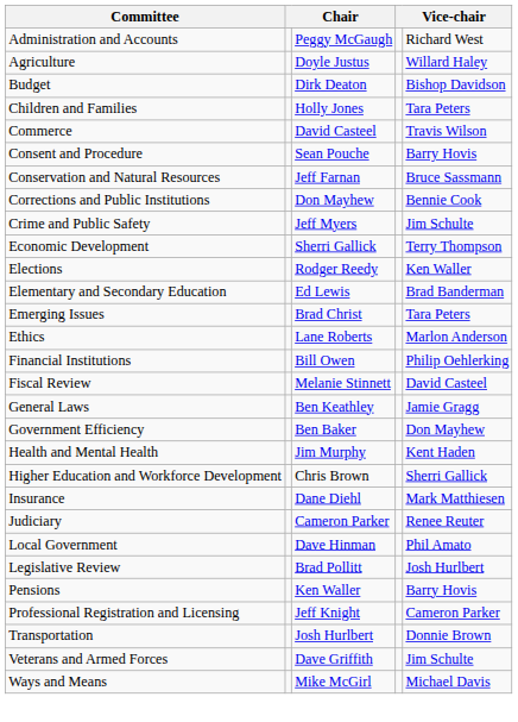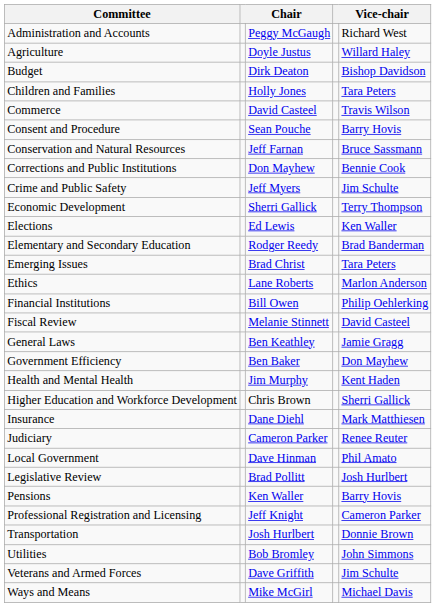 <table class="wikitable">
 <tr>
 <th>Committee</th>
 <th colspan="2">Chair</th>
 <th colspan=2>Vice-chair</th>
 </tr>
 <tr>
 <td>Administration and Accounts</td>
 <td></td>
 <td><a href='#'>Peggy McGaugh</a></td>
 <td></td>
 <td>Richard West</td>
 </tr>
 <tr>
 <td>Agriculture</td>
 <td></td>
 <td><a href='#'>Doyle Justus</a></td>
 <td></td>
 <td><a href='#'>Willard Haley</a></td>
 </tr>
 <tr>
 <td>Budget</td>
 <td></td>
 <td><a href='#'>Dirk Deaton</a></td>
 <td></td>
 <td><a href='#'>Bishop Davidson</a></td>
 </tr>
 <tr>
 <td>Children and Families</td>
 <td></td>
 <td><a href='#'>Holly Jones</a></td>
 <td></td>
 <td><a href='#'>Tara Peters</a></td>
 </tr>
 <tr>
 <td>Commerce</td>
 <td></td>
 <td><a href='#'>David Casteel</a></td>
 <td></td>
 <td><a href='#'>Travis Wilson</a></td>
 </tr>
 <tr>
 <td>Consent and Procedure</td>
 <td></td>
 <td><a href='#'>Sean Pouche</a></td>
 <td></td>
 <td><a href='#'>Barry Hovis</a></td>
 </tr>
 <tr>
 <td>Conservation and Natural Resources</td>
 <td></td>
 <td><a href='#'>Jeff Farnan</a></td>
 <td></td>
 <td><a href='#'>Bruce Sassmann</a></td>
 </tr>
 <tr>
 <td>Corrections and Public Institutions</td>
 <td></td>
 <td><a href='#'>Don Mayhew</a></td>
 <td></td>
 <td><a href='#'>Bennie Cook</a></td>
 </tr>
 <tr>
 <td>Crime and Public Safety</td>
 <td></td>
 <td><a href='#'>Jeff Myers</a></td>
 <td></td>
 <td><a href='#'>Jim Schulte</a></td>
 </tr>
 <tr>
 <td>Economic Development</td>
 <td></td>
 <td><a href='#'>Sherri Gallick</a></td>
 <td></td>
 <td><a href='#'>Terry Thompson</a></td>
 </tr>
 <tr>
 <td>Elections</td>
 <td></td>
-<td><a href='#'>Rodger Reedy</a></td>
+<td><a href='#'>Ed Lewis</a></td>
 <td></td>
 <td><a href='#'>Ken Waller</a></td>
 </tr>
 <tr>
 <td>Elementary and Secondary Education</td>
 <td></td>
-<td><a href='#'>Ed Lewis</a></td>
+<td><a href='#'>Rodger Reedy</a></td>
 <td></td>
 <td><a href='#'>Brad Banderman</a></td>
 </tr>
 <tr>
 <td>Emerging Issues</td>
 <td></td>
 <td><a href='#'>Brad Christ</a></td>
 <td></td>
 <td><a href='#'>Tara Peters</a></td>
 </tr>
 <tr>
 <td>Ethics</td>
 <td></td>
 <td><a href='#'>Lane Roberts</a></td>
 <td></td>
 <td><a href='#'>Marlon Anderson</a></td>
 </tr>
 <tr>
 <td>Financial Institutions</td>
 <td></td>
 <td><a href='#'>Bill Owen</a></td>
 <td></td>
 <td><a href='#'>Philip Oehlerking</a></td>
 </tr>
 <tr>
 <td>Fiscal Review</td>
 <td></td>
 <td><a href='#'>Melanie Stinnett</a></td>
 <td></td>
 <td><a href='#'>David Casteel</a></td>
 </tr>
 <tr>
 <td>General Laws</td>
 <td></td>
 <td><a href='#'>Ben Keathley</a></td>
 <td></td>
 <td><a href='#'>Jamie Gragg</a></td>
 </tr>
 <tr>
 <td>Government Efficiency</td>
 <td></td>
 <td><a href='#'>Ben Baker</a></td>
 <td></td>
 <td><a href='#'>Don Mayhew</a></td>
 </tr>
 <tr>
 <td>Health and Mental Health</td>
 <td></td>
 <td><a href='#'>Jim Murphy</a></td>
 <td></td>
 <td><a href='#'>Kent Haden</a></td>
 </tr>
 <tr>
 <td>Higher Education and Workforce Development</td>
 <td></td>
 <td>Chris Brown</td>
 <td></td>
 <td><a href='#'>Sherri Gallick</a></td>
 </tr>
 <tr>
 <td>Insurance</td>
 <td></td>
 <td><a href='#'>Dane Diehl</a></td>
 <td></td>
 <td><a href='#'>Mark Matthiesen</a></td>
 </tr>
 <tr>
 <td>Judiciary</td>
 <td></td>
 <td><a href='#'>Cameron Parker</a></td>
 <td></td>
 <td><a href='#'>Renee Reuter</a></td>
 </tr>
 <tr>
 <td>Local Government</td>
 <td></td>
 <td><a href='#'>Dave Hinman</a></td>
 <td></td>
 <td><a href='#'>Phil Amato</a></td>
 </tr>
 <tr>
 <td>Legislative Review</td>
 <td></td>
 <td><a href='#'>Brad Pollitt</a></td>
 <td></td>
 <td><a href='#'>Josh Hurlbert</a></td>
 </tr>
 <tr>
 <td>Pensions</td>
 <td></td>
 <td><a href='#'>Ken Waller</a></td>
 <td></td>
 <td><a href='#'>Barry Hovis</a></td>
 </tr>
 <tr>
 <td>Professional Registration and Licensing</td>
 <td></td>
 <td><a href='#'>Jeff Knight</a></td>
 <td></td>
 <td><a href='#'>Cameron Parker</a></td>
 </tr>
 <tr>
 <td>Transportation</td>
 <td></td>
 <td><a href='#'>Josh Hurlbert</a></td>
 <td></td>
 <td><a href='#'>Donnie Brown</a></td>
 </tr>
 <tr>
+<td>Utilities</td>
+<td></td>
+<td><a href='#'>Bob Bromley</a></td>
+<td></td>
+<td><a href='#'>John Simmons</a></td>
+</tr>
+<tr>
 <td>Veterans and Armed Forces</td>
 <td></td>
 <td><a href='#'>Dave Griffith</a></td>
 <td></td>
 <td><a href='#'>Jim Schulte</a></td>
 </tr>
 <tr>
 <td>Ways and Means</td>
 <td></td>
 <td><a href='#'>Mike McGirl</a></td>
 <td></td>
 <td><a href='#'>Michael Davis</a></td>
 </tr>
 </table>
